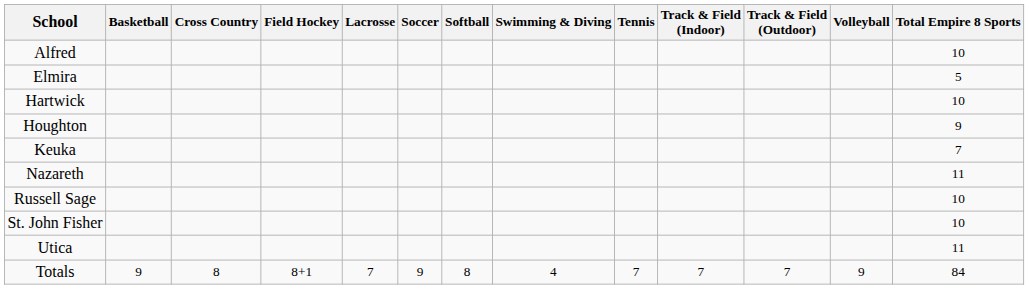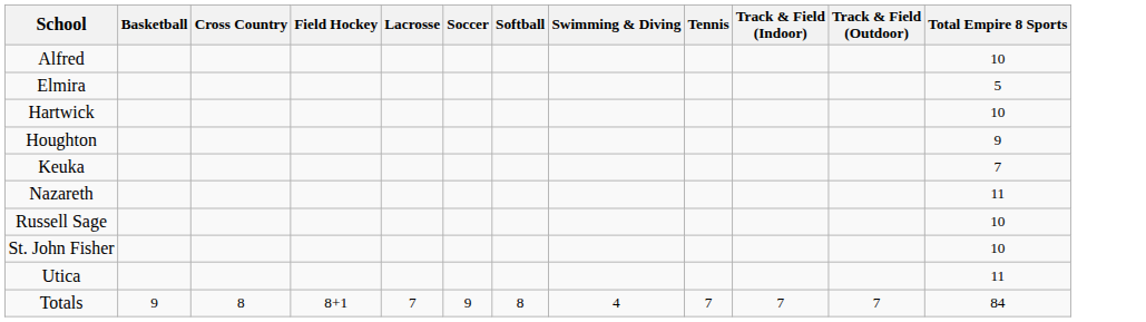 <table class="wikitable" style="text-align:center;">
 <tr>
 <th><big>School</big></th>
 <th>Basketball</th>
 <th>Cross Country</th>
 <th>Field Hockey</th>
 <th>Lacrosse</th>
 <th>Soccer</th>
 <th>Softball</th>
 <th>Swimming & Diving</th>
 <th>Tennis</th>
 <th>Track & Field<br>(Indoor)</th>
 <th>Track & Field<br>(Outdoor)</th>
-<th>Volleyball</th>
 <th>Total Empire 8 Sports</th>
 </tr>
 <tr>
 <td><big>Alfred</big></td>
-<td></td>
 <td></td>
 <td></td>
 <td></td>
 <td></td>
 <td></td>
 <td></td>
 <td></td>
 <td></td>
 <td></td>
 <td></td>
 <td>10</td>
 </tr>
 <tr>
 <td><big>Elmira</big></td>
 <td></td>
 <td></td>
 <td></td>
 <td></td>
 <td></td>
 <td></td>
 <td></td>
 <td></td>
 <td></td>
 <td></td>
-<td></td>
 <td>5</td>
 </tr>
 <tr>
 <td><big>Hartwick</big></td>
-<td></td>
 <td></td>
 <td></td>
 <td></td>
 <td></td>
 <td></td>
 <td></td>
 <td></td>
 <td></td>
 <td></td>
 <td></td>
 <td>10</td>
 </tr>
 <tr>
 <td><big>Houghton</big></td>
 <td></td>
 <td></td>
 <td></td>
 <td></td>
 <td></td>
 <td></td>
 <td></td>
 <td></td>
 <td></td>
 <td></td>
-<td></td>
 <td>9</td>
 </tr>
 <tr>
 <td><big>Keuka</big></td>
-<td></td>
 <td></td>
 <td></td>
 <td></td>
 <td></td>
 <td></td>
 <td></td>
 <td></td>
 <td></td>
 <td></td>
 <td></td>
 <td>7</td>
 </tr>
 <tr>
 <td><big>Nazareth</big></td>
 <td></td>
 <td></td>
 <td></td>
 <td></td>
 <td></td>
 <td></td>
 <td></td>
 <td></td>
 <td></td>
 <td></td>
-<td></td>
 <td>11</td>
 </tr>
 <tr>
 <td><big>Russell Sage</big></td>
-<td></td>
 <td></td>
 <td></td>
 <td></td>
 <td></td>
 <td></td>
 <td></td>
 <td></td>
 <td></td>
 <td></td>
 <td></td>
 <td>10</td>
 </tr>
 <tr>
 <td><big>St. John Fisher</big></td>
 <td></td>
 <td></td>
 <td></td>
 <td></td>
 <td></td>
 <td></td>
 <td></td>
 <td></td>
 <td></td>
 <td></td>
-<td></td>
 <td>10</td>
 </tr>
 <tr>
 <td><big>Utica</big></td>
-<td></td>
 <td></td>
 <td></td>
 <td></td>
 <td></td>
 <td></td>
 <td></td>
 <td></td>
 <td></td>
 <td></td>
 <td></td>
 <td>11</td>
 </tr>
 <tr>
 <td><big>Totals</big></td>
 <td>9</td>
 <td>8</td>
 <td>8+1</td>
 <td>7</td>
 <td>9</td>
 <td>8</td>
 <td>4</td>
 <td>7</td>
 <td>7</td>
 <td>7</td>
-<td>9</td>
 <td>84</td>
 </tr>
 </table>
